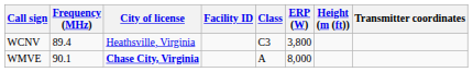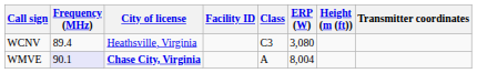 <table class="wikitable sortable">
 <tr>
 <th><a href='#'>Call sign</a></th>
 <th data-sort-type="number"><a href='#'>Frequency</a><br>(<a href='#'>MHz</a>)</th>
 <th><a href='#'>City of license</a></th>
 <th data-sort-type="number"><a href='#'>Facility ID</a></th>
 <th><a href='#'>Class</a></th>
 <th data-sort-type="number"><a href='#'>ERP</a><br>(<a href='#'>W</a>)</th>
 <th data-sort-type="number"><a href='#'>Height</a><br>(<a href='#'>m</a> (<a href='#'>ft</a>))</th>
 <th class="unsortable">Transmitter coordinates</th>
 </tr>
 <tr>
 <td>WCNV</td>
 <td>89.4</td>
 <td><a href='#'>Heathsville, Virginia</a></td>
 <td></td>
 <td>C3</td>
-<td>3,800</td>
+<td>3,080</td>
 <td></td>
 <td></td>
 </tr>
 <tr>
 <td>WMVE</td>
-<td>90.1</td>
+<td style="background: lavender;">90.1</td>
 <td><strong><a href='#'>Chase City, Virginia</a></strong></td>
 <td></td>
 <td>A</td>
-<td>8,000</td>
+<td>8,004</td>
 <td></td>
 <td></td>
 </tr>
 </table>
